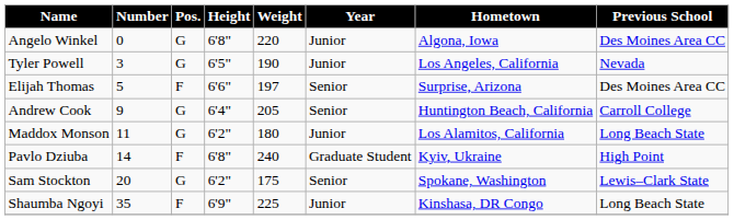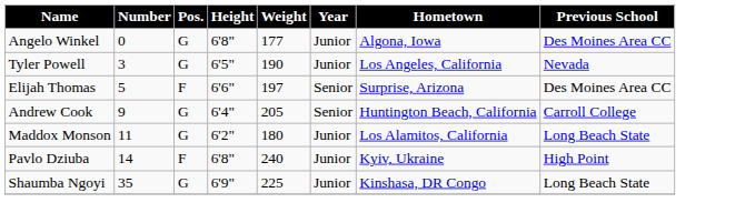 <table class="wikitable sortable" border="1">
 <tr align=center>
 <th style="background:#000000; color:#FFFFFF;">Name</th>
 <th style="background:#000000; color:#FFFFFF;">Number</th>
 <th style="background:#000000; color:#FFFFFF;">Pos.</th>
 <th style="background:#000000; color:#FFFFFF;">Height</th>
 <th style="background:#000000; color:#FFFFFF;">Weight</th>
 <th style="background:#000000; color:#FFFFFF;">Year</th>
 <th style="background:#000000; color:#FFFFFF;">Hometown</th>
 <th style="background:#000000; color:#FFFFFF;" class="unsortable">Previous School</th>
 </tr>
 <tr>
 <td>Angelo Winkel</td>
 <td>0</td>
 <td>G</td>
 <td>6'8"</td>
-<td>220</td>
+<td>177</td>
 <td>Junior</td>
 <td><a href='#'>Algona, Iowa</a></td>
 <td><a href='#'>Des Moines Area CC</a></td>
 </tr>
 <tr>
 <td>Tyler Powell</td>
 <td>3</td>
 <td>G</td>
 <td>6'5"</td>
 <td>190</td>
 <td>Junior</td>
 <td><a href='#'>Los Angeles, California</a></td>
 <td><a href='#'>Nevada</a></td>
 </tr>
 <tr>
 <td>Elijah Thomas</td>
 <td>5</td>
 <td>F</td>
 <td>6'6"</td>
 <td>197</td>
 <td> Senior</td>
 <td><a href='#'>Surprise, Arizona</a></td>
 <td>Des Moines Area CC</td>
 </tr>
 <tr>
 <td>Andrew Cook</td>
 <td>9</td>
 <td>G</td>
 <td>6'4"</td>
 <td>205</td>
 <td>Senior</td>
 <td><a href='#'>Huntington Beach, California</a></td>
 <td><a href='#'>Carroll College</a></td>
 </tr>
 <tr>
 <td>Maddox Monson</td>
 <td>11</td>
 <td>G</td>
 <td>6'2"</td>
 <td>180</td>
 <td>Junior</td>
 <td><a href='#'>Los Alamitos, California</a></td>
 <td><a href='#'>Long Beach State</a></td>
 </tr>
 <tr>
 <td>Pavlo Dziuba</td>
 <td>14</td>
 <td>F</td>
 <td>6'8"</td>
 <td>240</td>
-<td>Graduate Student</td>
+<td>Junior</td>
 <td><a href='#'>Kyiv, Ukraine</a></td>
 <td><a href='#'>High Point</a></td>
 </tr>
 <tr>
-<td>Sam Stockton</td>
-<td>20</td>
-<td>G</td>
-<td>6'2"</td>
-<td>175</td>
-<td> Senior</td>
-<td><a href='#'>Spokane, Washington</a></td>
-<td><a href='#'>Lewis–Clark State</a></td>
-</tr>
-<tr>
 <td>Shaumba Ngoyi</td>
 <td>35</td>
-<td>F</td>
+<td>G</td>
 <td>6'9"</td>
 <td>225</td>
 <td>Junior</td>
 <td><a href='#'>Kinshasa, DR Congo</a></td>
 <td>Long Beach State</td>
 </tr>
 <tr>
 </tr>
 </table>
